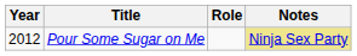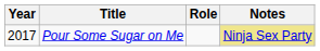 <table class="wikitable">
 <tr>
 <th>Year</th>
 <th>Title</th>
 <th>Role</th>
 <th>Notes</th>
 </tr>
 <tr>
-<td>2012</td>
+<td>2017</td>
 <td><em><a href='#'>Pour Some Sugar on Me</a></em></td>
 <td></td>
 <td style="background: khaki;"><a href='#'>Ninja Sex Party</a></td>
 </tr>
 </table>
